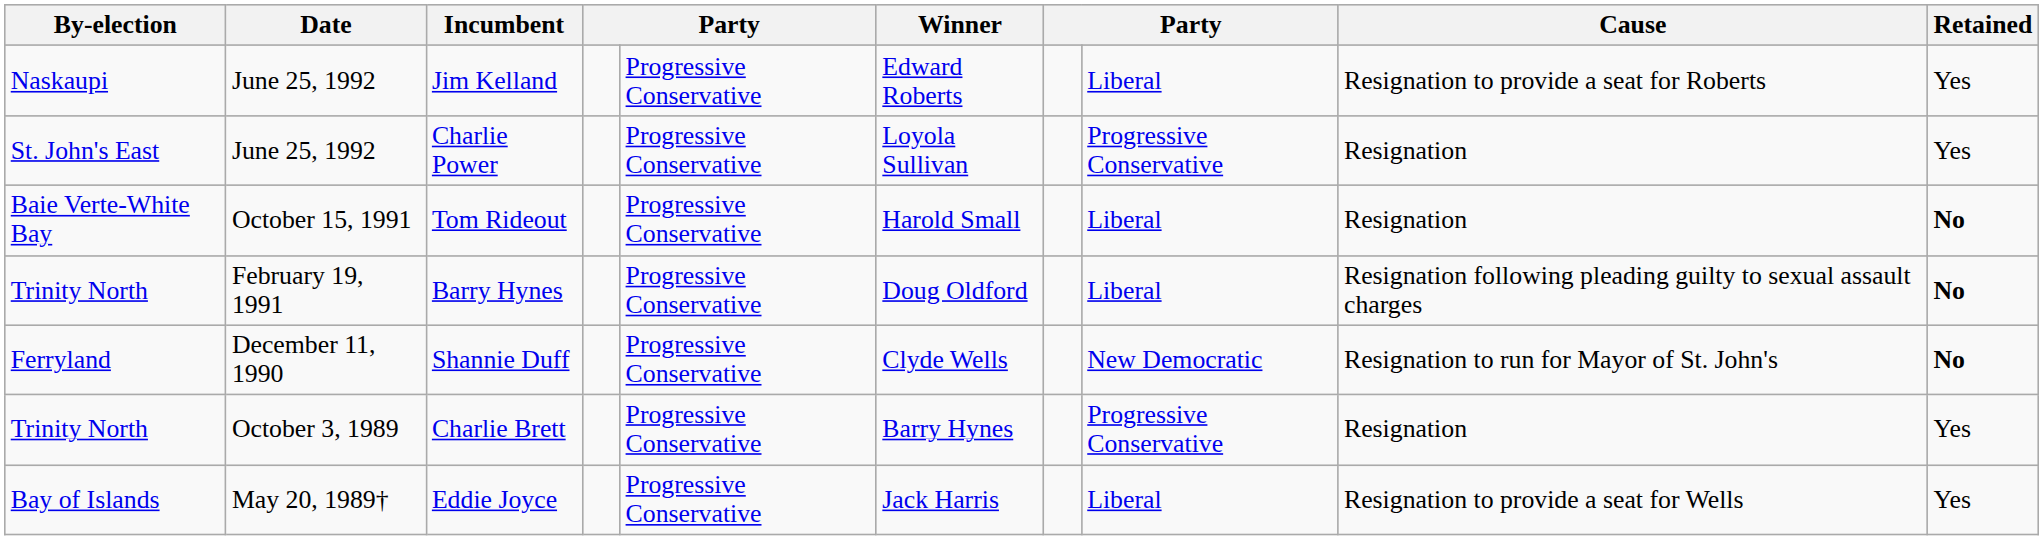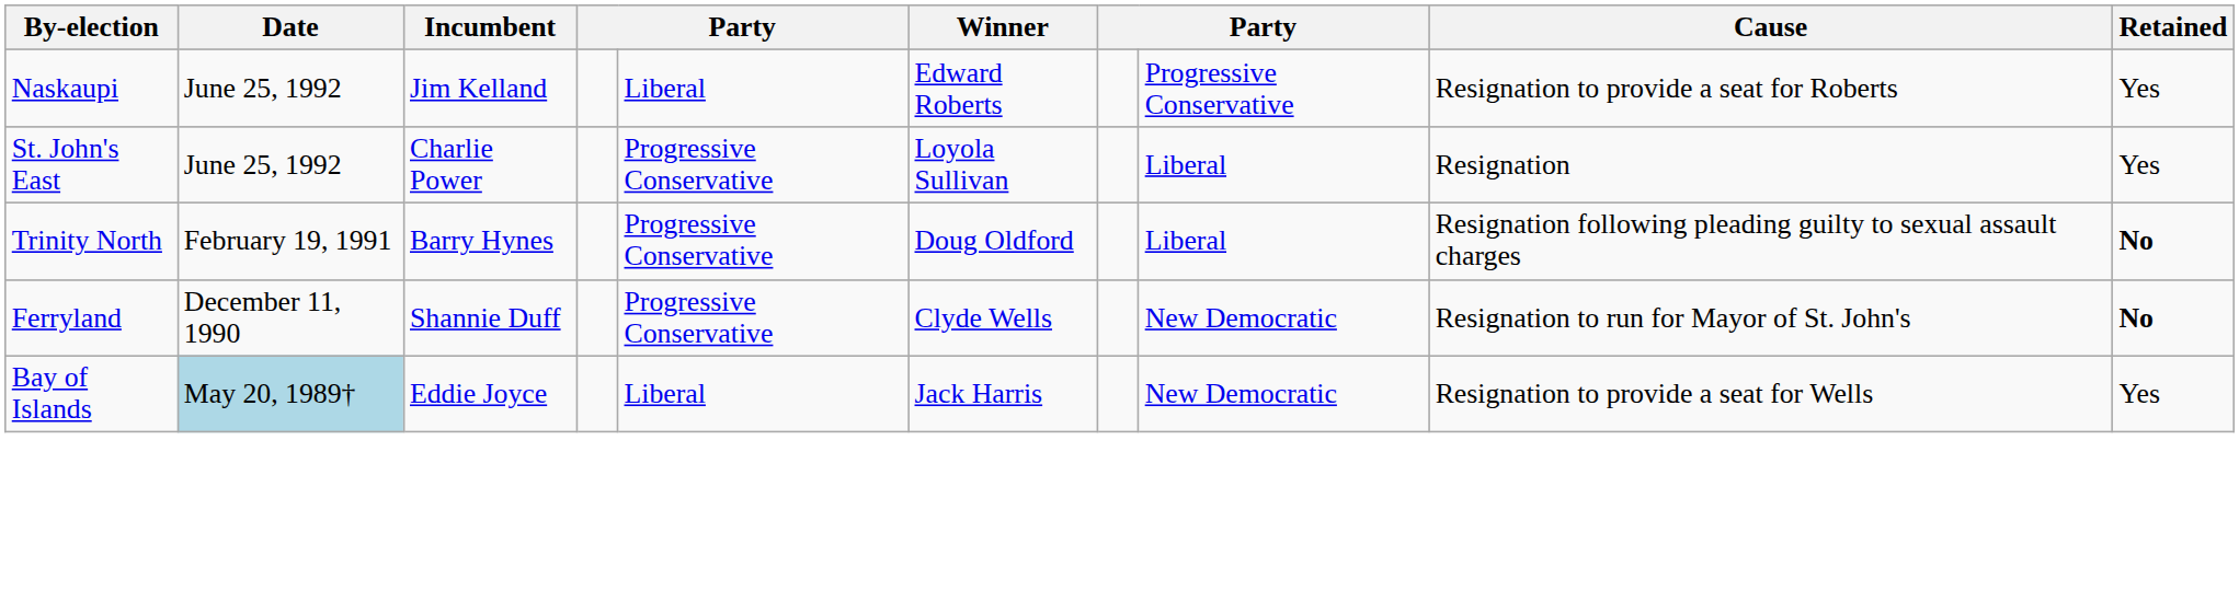 <table class=wikitable style="width:100%">
 <tr>
 <th>By-election</th>
 <th>Date</th>
 <th>Incumbent</th>
 <th colspan=2>Party</th>
 <th>Winner</th>
 <th colspan=2>Party</th>
 <th>Cause</th>
 <th>Retained</th>
 </tr>
 <tr>
 <td><a href='#'>Naskaupi</a></td>
 <td>June 25, 1992</td>
 <td><a href='#'>Jim Kelland</a></td>
 <td>    </td>
-<td><a href='#'>Progressive Conservative</a></td>
+<td><a href='#'>Liberal</a></td>
 <td><a href='#'>Edward Roberts</a></td>
 <td>    </td>
-<td><a href='#'>Liberal</a></td>
+<td><a href='#'>Progressive Conservative</a></td>
 <td>Resignation to provide a seat for Roberts</td>
 <td>Yes</td>
 </tr>
 <tr>
 <td><a href='#'>St. John's East</a></td>
 <td>June 25, 1992</td>
 <td><a href='#'>Charlie Power</a></td>
 <td>    </td>
 <td><a href='#'>Progressive Conservative</a></td>
 <td><a href='#'>Loyola Sullivan</a></td>
 <td>    </td>
-<td><a href='#'>Progressive Conservative</a></td>
+<td><a href='#'>Liberal</a></td>
 <td>Resignation</td>
 <td>Yes</td>
-</tr>
-<tr>
-<td><a href='#'>Baie Verte-White Bay</a></td>
-<td>October 15, 1991</td>
-<td><a href='#'>Tom Rideout</a></td>
-<td>    </td>
-<td><a href='#'>Progressive Conservative</a></td>
-<td><a href='#'>Harold Small</a></td>
-<td>    </td>
-<td><a href='#'>Liberal</a></td>
-<td>Resignation</td>
-<td><strong>No</strong></td>
 </tr>
 <tr>
 <td><a href='#'>Trinity North</a></td>
 <td>February 19, 1991</td>
 <td><a href='#'>Barry Hynes</a></td>
 <td>    </td>
 <td><a href='#'>Progressive Conservative</a></td>
 <td><a href='#'>Doug Oldford</a></td>
 <td>    </td>
 <td><a href='#'>Liberal</a></td>
 <td>Resignation following pleading guilty to sexual assault charges</td>
 <td><strong>No</strong></td>
 </tr>
 <tr>
 <td><a href='#'>Ferryland</a></td>
 <td>December 11, 1990</td>
 <td><a href='#'>Shannie Duff</a></td>
 <td>    </td>
 <td><a href='#'>Progressive Conservative</a></td>
 <td><a href='#'>Clyde Wells</a></td>
 <td>    </td>
 <td><a href='#'>New Democratic</a></td>
 <td>Resignation to run for Mayor of St. John's</td>
 <td><strong>No</strong></td>
 </tr>
 <tr>
-<td><a href='#'>Trinity North</a></td>
-<td>October 3, 1989</td>
-<td><a href='#'>Charlie Brett</a></td>
-<td>    </td>
-<td><a href='#'>Progressive Conservative</a></td>
-<td><a href='#'>Barry Hynes</a></td>
-<td>    </td>
-<td><a href='#'>Progressive Conservative</a></td>
-<td>Resignation</td>
-<td>Yes</td>
-</tr>
-<tr>
 <td><a href='#'>Bay of Islands</a></td>
-<td>May 20, 1989†</td>
+<td style="background: lightblue;">May 20, 1989†</td>
 <td><a href='#'>Eddie Joyce</a></td>
 <td>    </td>
-<td><a href='#'>Progressive Conservative</a></td>
+<td><a href='#'>Liberal</a></td>
 <td><a href='#'>Jack Harris</a></td>
 <td>    </td>
-<td><a href='#'>Liberal</a></td>
+<td><a href='#'>New Democratic</a></td>
 <td>Resignation to provide a seat for Wells</td>
 <td>Yes</td>
 </tr>
 </table>
